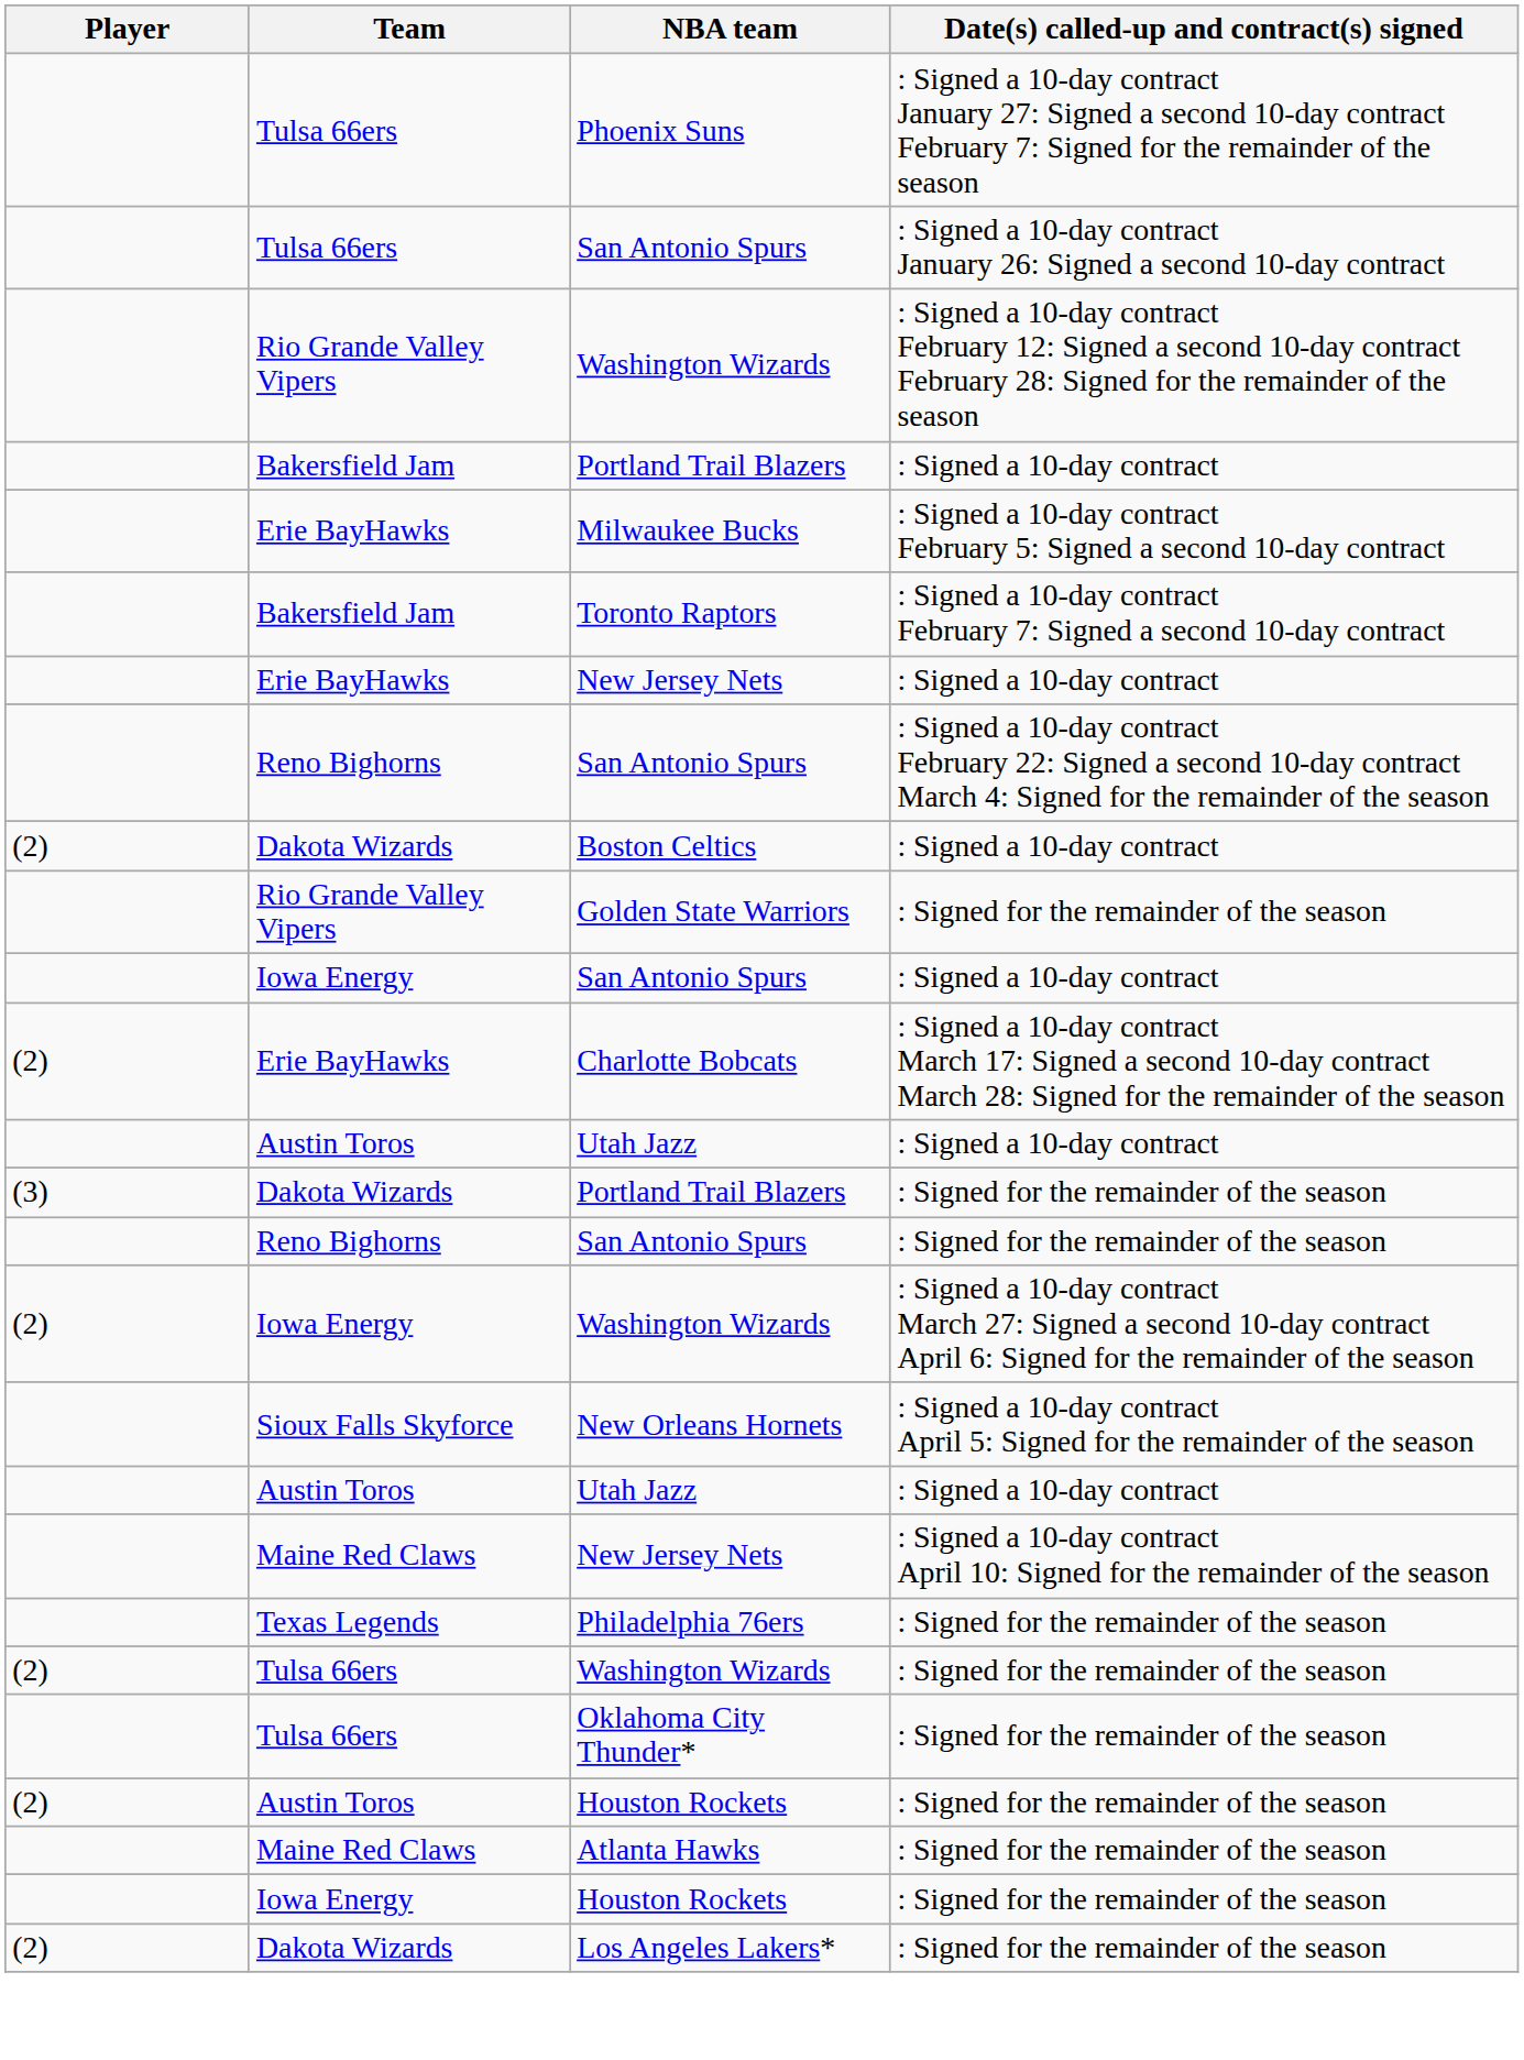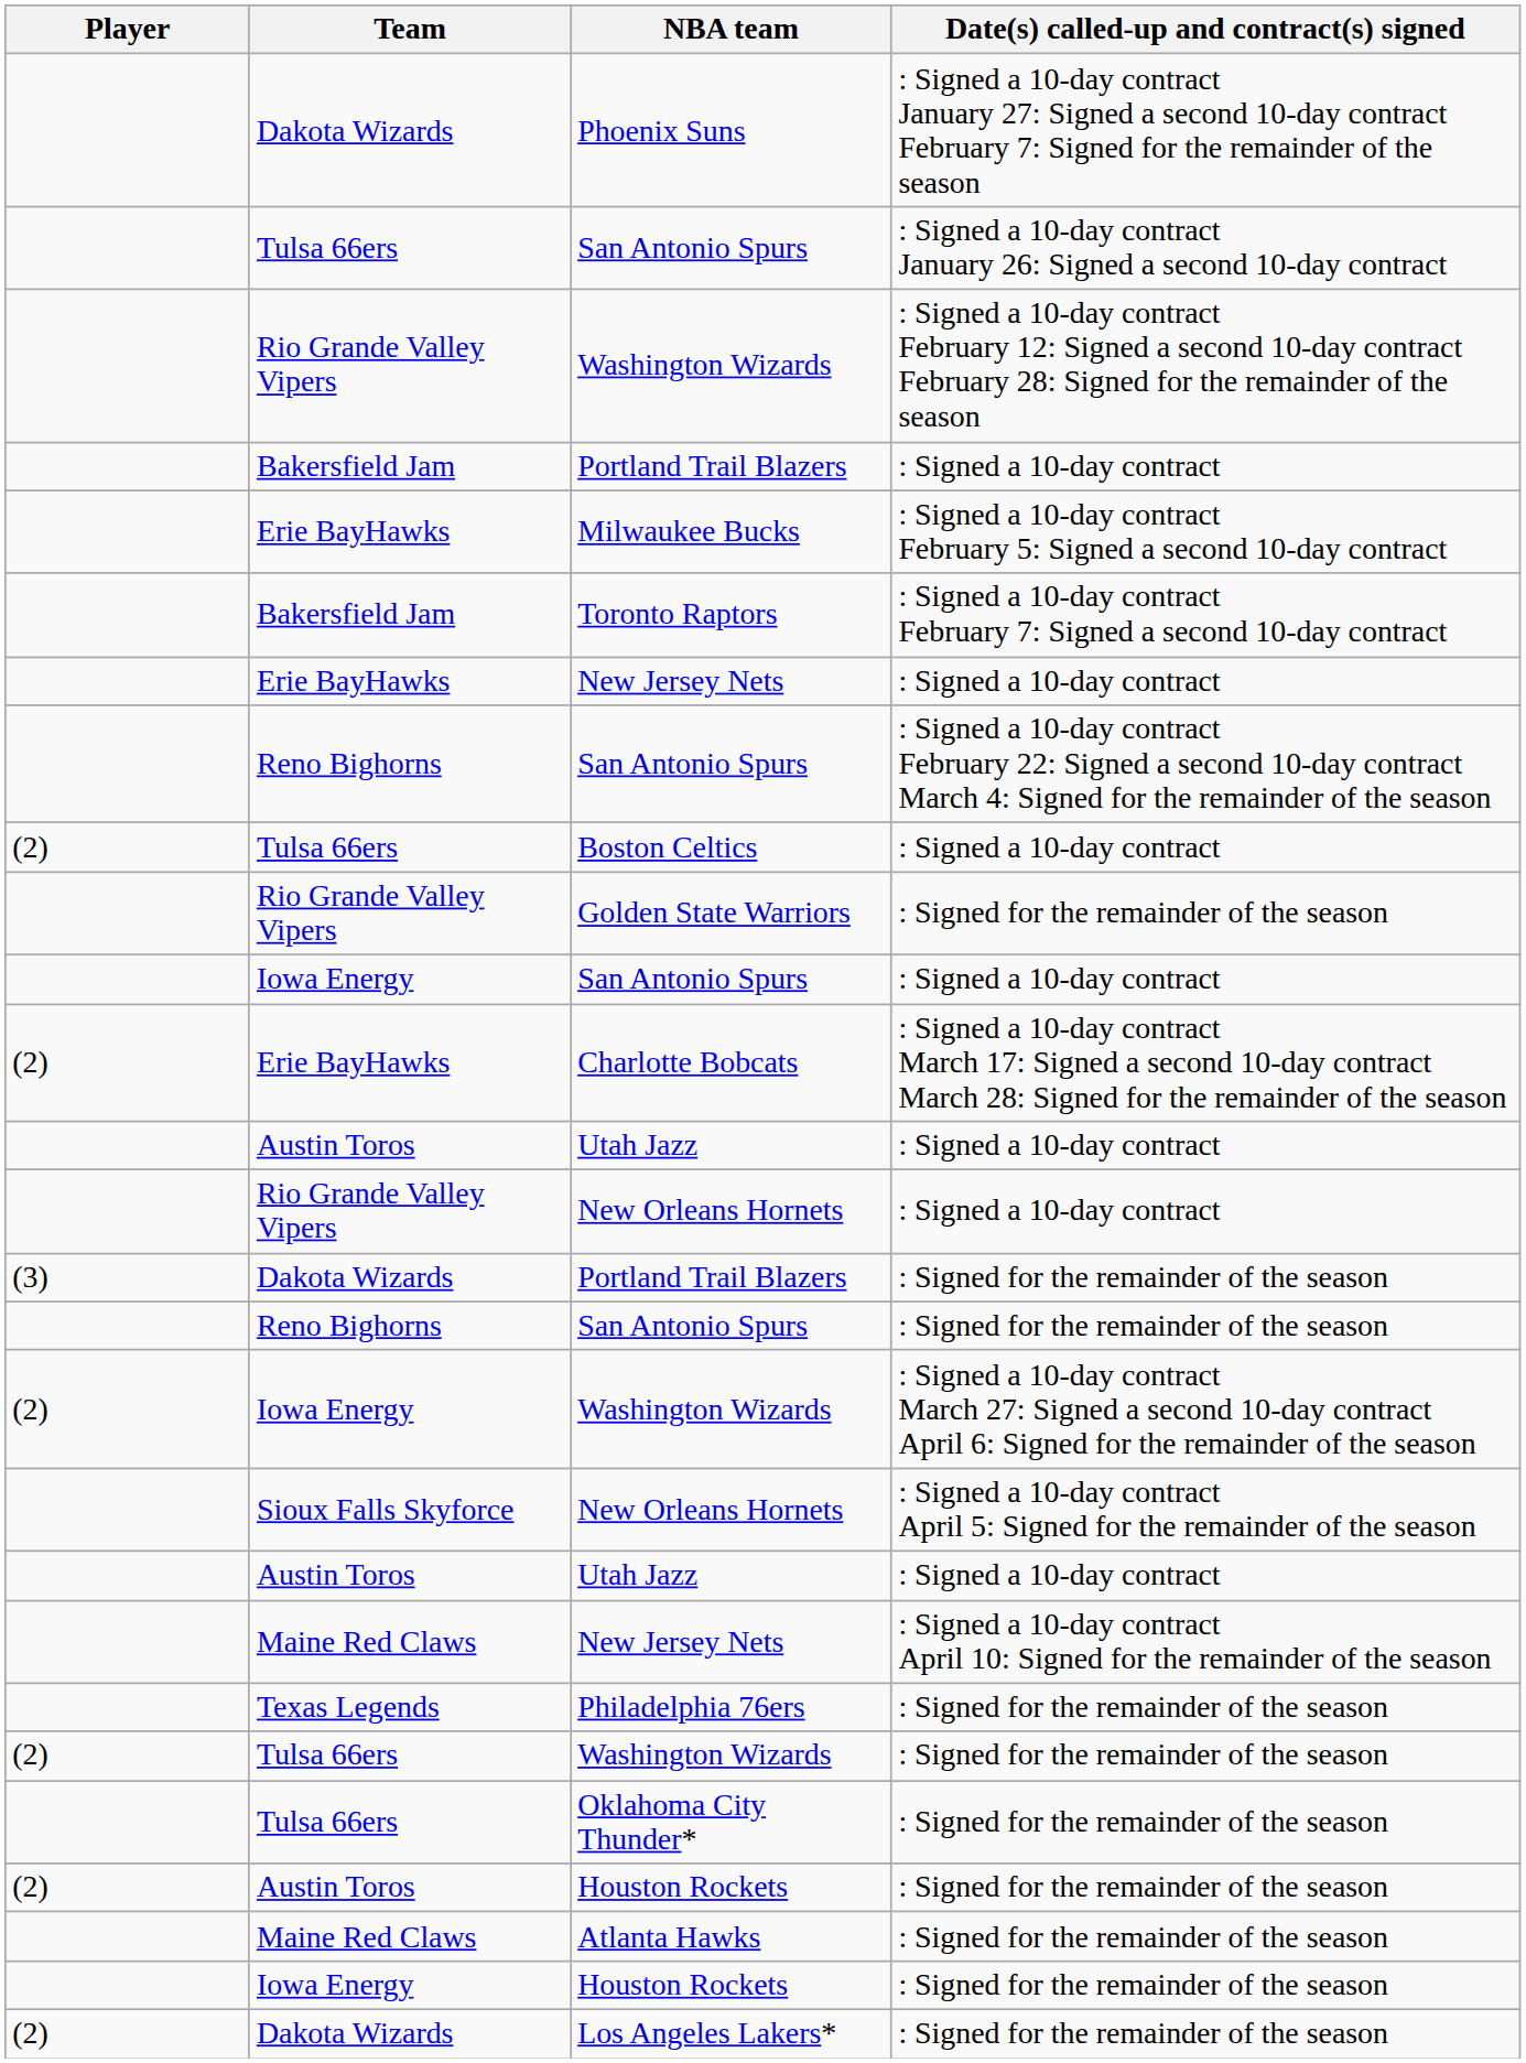 <table class="wikitable sortable" style="text-align:left">
 <tr>
 <th style="width:120px">Player</th>
 <th style="width:160px">Team</th>
 <th style="width:160px">NBA team</th>
 <th style="width:320px">Date(s) called-up and contract(s) signed</th>
 </tr>
 <tr>
 <td></td>
-<td><a href='#'>Tulsa 66ers</a></td>
+<td><a href='#'>Dakota Wizards</a></td>
 <td><a href='#'>Phoenix Suns</a></td>
 <td>: Signed a 10-day contract<br>January 27: Signed a second 10-day contract<br>February 7: Signed for the remainder of the season</td>
 </tr>
 <tr>
 <td></td>
 <td><a href='#'>Tulsa 66ers</a></td>
 <td><a href='#'>San Antonio Spurs</a></td>
 <td>: Signed a 10-day contract<br>January 26: Signed a second 10-day contract</td>
 </tr>
 <tr>
 <td></td>
 <td><a href='#'>Rio Grande Valley Vipers</a></td>
 <td><a href='#'>Washington Wizards</a></td>
 <td>: Signed a 10-day contract<br>February 12: Signed a second 10-day contract<br>February 28: Signed for the remainder of the season</td>
 </tr>
 <tr>
 <td></td>
 <td><a href='#'>Bakersfield Jam</a></td>
 <td><a href='#'>Portland Trail Blazers</a></td>
 <td>: Signed a 10-day contract</td>
 </tr>
 <tr>
 <td></td>
 <td><a href='#'>Erie BayHawks</a></td>
 <td><a href='#'>Milwaukee Bucks</a></td>
 <td>: Signed a 10-day contract<br>February 5: Signed a second 10-day contract</td>
 </tr>
 <tr>
 <td></td>
 <td><a href='#'>Bakersfield Jam</a></td>
 <td><a href='#'>Toronto Raptors</a></td>
 <td>: Signed a 10-day contract<br>February 7: Signed a second 10-day contract</td>
 </tr>
 <tr>
 <td></td>
 <td><a href='#'>Erie BayHawks</a></td>
 <td><a href='#'>New Jersey Nets</a></td>
 <td>: Signed a 10-day contract</td>
 </tr>
 <tr>
 <td></td>
 <td><a href='#'>Reno Bighorns</a></td>
 <td><a href='#'>San Antonio Spurs</a></td>
 <td>: Signed a 10-day contract<br>February 22: Signed a second 10-day contract<br>March 4: Signed for the remainder of the season</td>
 </tr>
 <tr>
 <td> (2)</td>
-<td><a href='#'>Dakota Wizards</a></td>
+<td><a href='#'>Tulsa 66ers</a></td>
 <td><a href='#'>Boston Celtics</a></td>
 <td>: Signed a 10-day contract</td>
 </tr>
 <tr>
 <td></td>
 <td><a href='#'>Rio Grande Valley Vipers</a></td>
 <td><a href='#'>Golden State Warriors</a></td>
 <td>: Signed for the remainder of the season</td>
 </tr>
 <tr>
 <td></td>
 <td><a href='#'>Iowa Energy</a></td>
 <td><a href='#'>San Antonio Spurs</a></td>
 <td>: Signed a 10-day contract</td>
 </tr>
 <tr>
 <td> (2)</td>
 <td><a href='#'>Erie BayHawks</a></td>
 <td><a href='#'>Charlotte Bobcats</a></td>
 <td>: Signed a 10-day contract<br>March 17: Signed a second 10-day contract<br>March 28: Signed for the remainder of the season</td>
 </tr>
 <tr>
 <td></td>
 <td><a href='#'>Austin Toros</a></td>
 <td><a href='#'>Utah Jazz</a></td>
+<td>: Signed a 10-day contract</td>
+</tr>
+<tr>
+<td></td>
+<td><a href='#'>Rio Grande Valley Vipers</a></td>
+<td><a href='#'>New Orleans Hornets</a></td>
 <td>: Signed a 10-day contract</td>
 </tr>
 <tr>
 <td> (3)</td>
 <td><a href='#'>Dakota Wizards</a></td>
 <td><a href='#'>Portland Trail Blazers</a></td>
 <td>: Signed for the remainder of the season</td>
 </tr>
 <tr>
 <td></td>
 <td><a href='#'>Reno Bighorns</a></td>
 <td><a href='#'>San Antonio Spurs</a></td>
 <td>: Signed for the remainder of the season</td>
 </tr>
 <tr>
 <td> (2)</td>
 <td><a href='#'>Iowa Energy</a></td>
 <td><a href='#'>Washington Wizards</a></td>
 <td>: Signed a 10-day contract<br>March 27: Signed a second 10-day contract<br>April 6: Signed for the remainder of the season</td>
 </tr>
 <tr>
 <td></td>
 <td><a href='#'>Sioux Falls Skyforce</a></td>
 <td><a href='#'>New Orleans Hornets</a></td>
 <td>: Signed a 10-day contract<br>April 5: Signed for the remainder of the season</td>
 </tr>
 <tr>
 <td></td>
 <td><a href='#'>Austin Toros</a></td>
 <td><a href='#'>Utah Jazz</a></td>
 <td>: Signed a 10-day contract</td>
 </tr>
 <tr>
 <td></td>
 <td><a href='#'>Maine Red Claws</a></td>
 <td><a href='#'>New Jersey Nets</a></td>
 <td>: Signed a 10-day contract<br>April 10: Signed for the remainder of the season</td>
 </tr>
 <tr>
 <td></td>
 <td><a href='#'>Texas Legends</a></td>
 <td><a href='#'>Philadelphia 76ers</a></td>
 <td>: Signed for the remainder of the season</td>
 </tr>
 <tr>
 <td> (2)</td>
 <td><a href='#'>Tulsa 66ers</a></td>
 <td><a href='#'>Washington Wizards</a></td>
 <td>: Signed for the remainder of the season</td>
 </tr>
 <tr>
 <td></td>
 <td><a href='#'>Tulsa 66ers</a></td>
 <td><a href='#'>Oklahoma City Thunder</a>*</td>
 <td>: Signed for the remainder of the season</td>
 </tr>
 <tr>
 <td> (2)</td>
 <td><a href='#'>Austin Toros</a></td>
 <td><a href='#'>Houston Rockets</a></td>
 <td>: Signed for the remainder of the season</td>
 </tr>
 <tr>
 <td></td>
 <td><a href='#'>Maine Red Claws</a></td>
 <td><a href='#'>Atlanta Hawks</a></td>
 <td>: Signed for the remainder of the season</td>
 </tr>
 <tr>
 <td></td>
 <td><a href='#'>Iowa Energy</a></td>
 <td><a href='#'>Houston Rockets</a></td>
 <td>: Signed for the remainder of the season</td>
 </tr>
 <tr>
 <td> (2)</td>
 <td><a href='#'>Dakota Wizards</a></td>
 <td><a href='#'>Los Angeles Lakers</a>*</td>
 <td>: Signed for the remainder of the season</td>
 </tr>
 </table>
